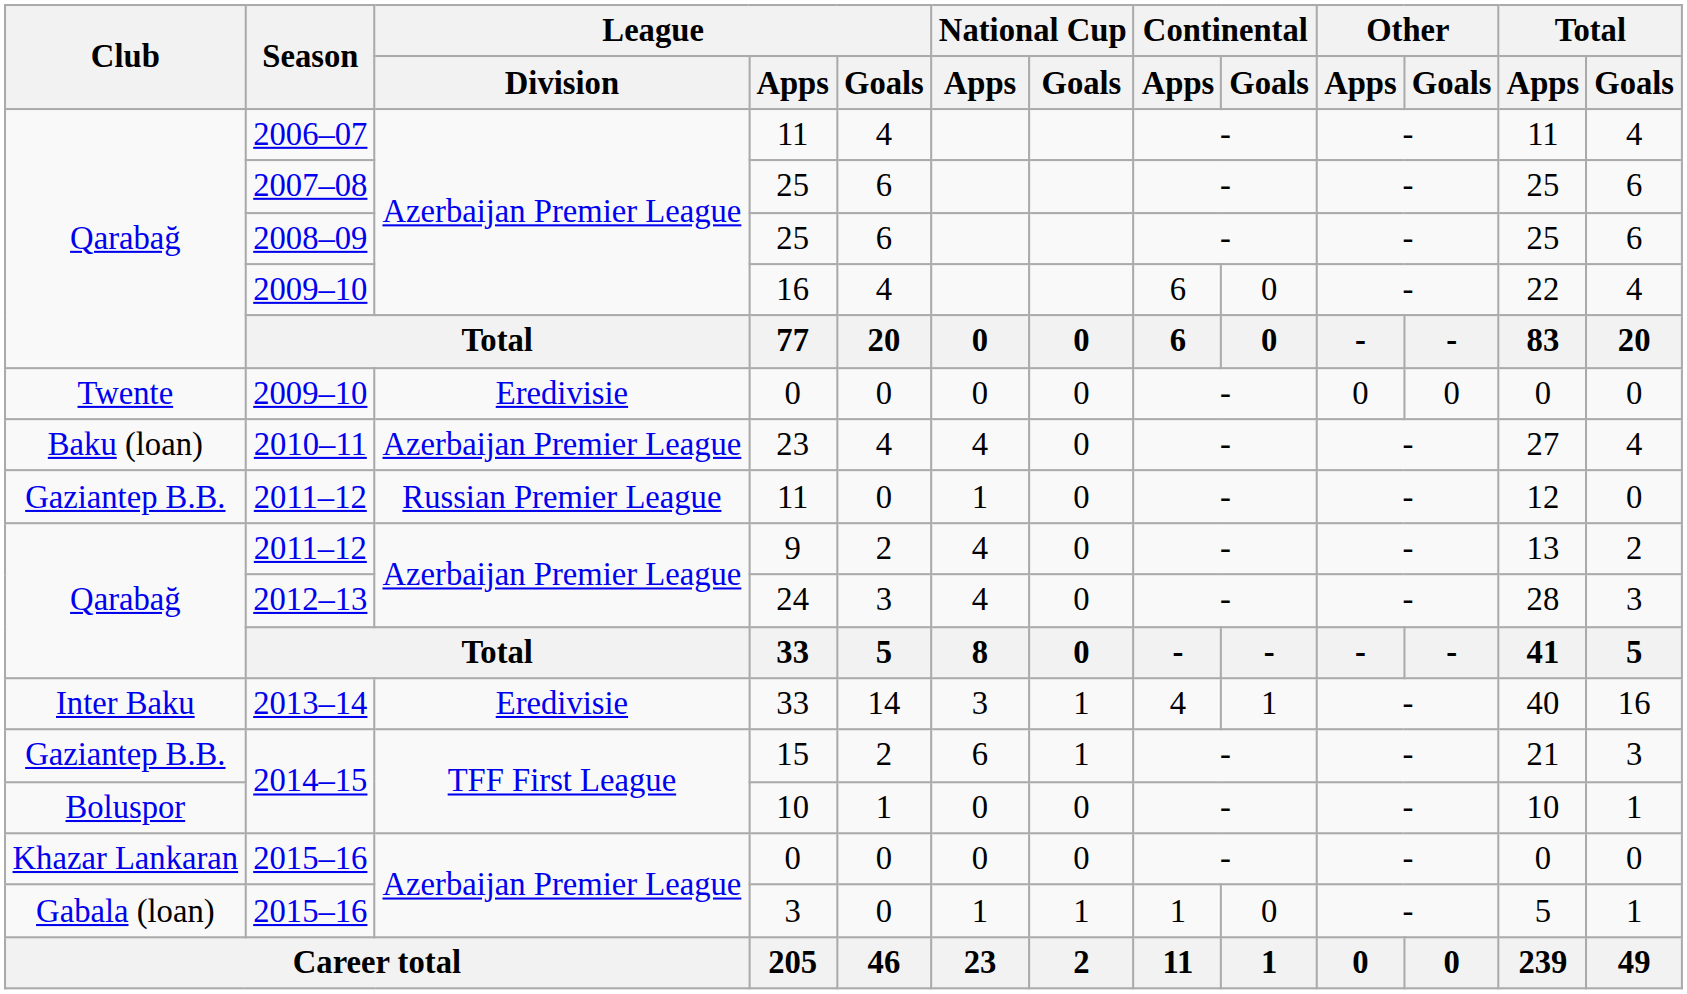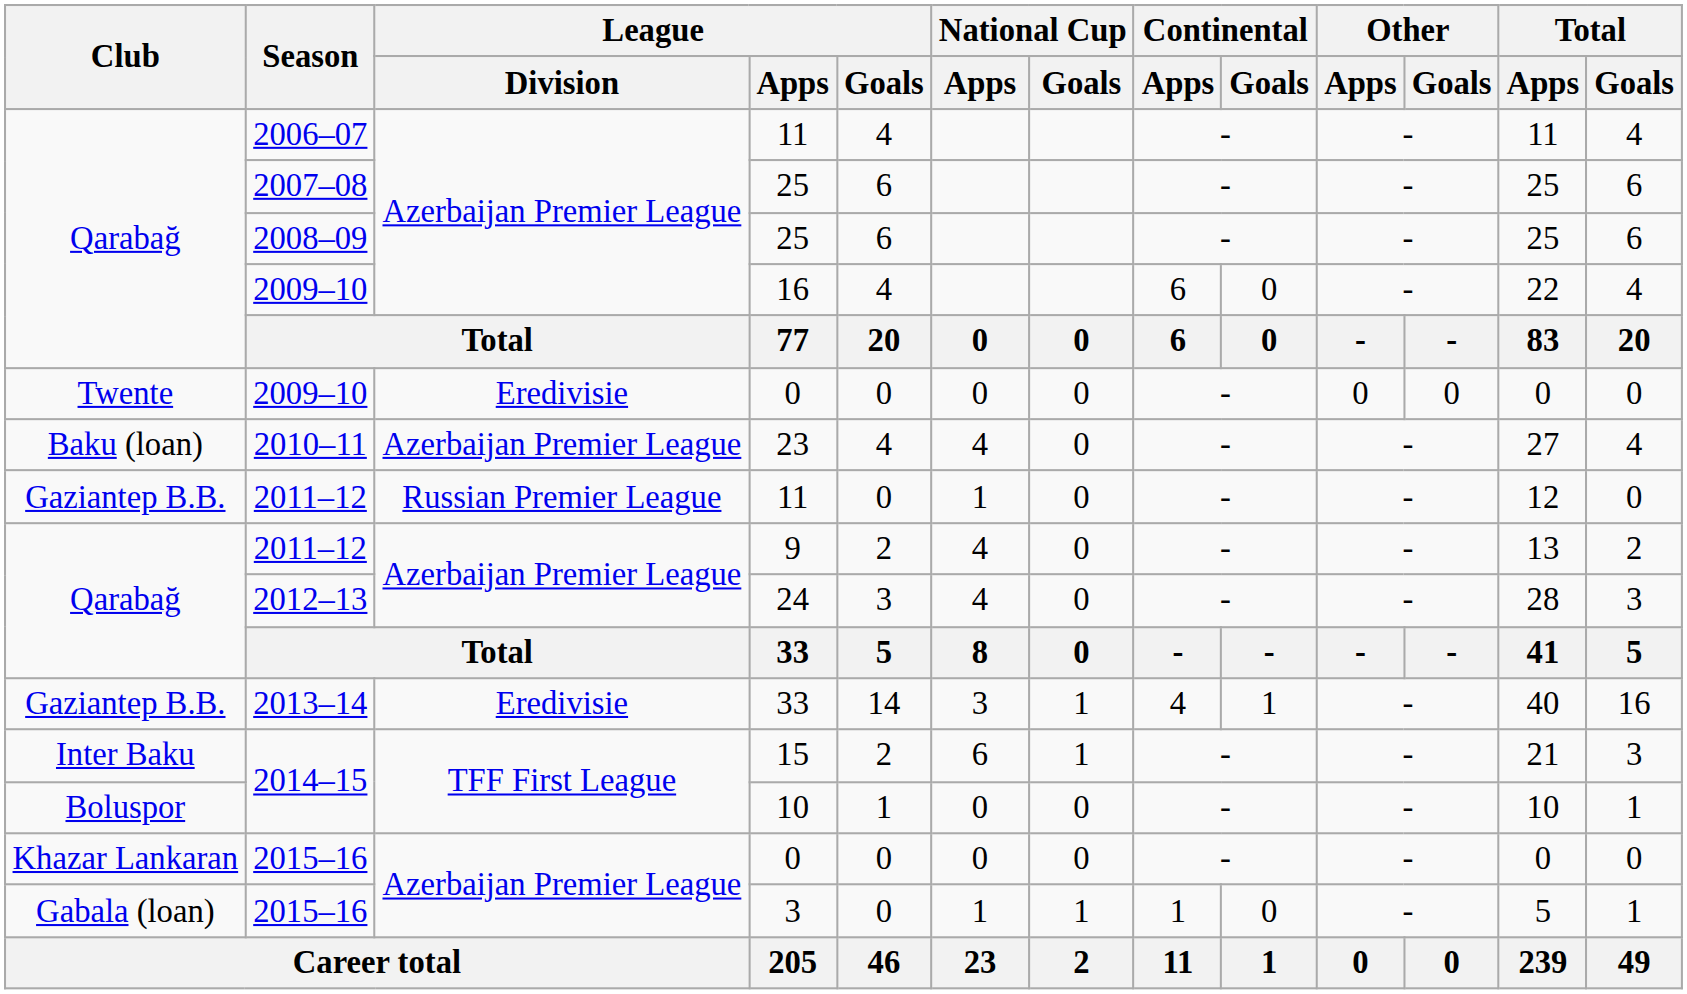 <table class="wikitable" style="text-align: center;">
 <tr>
 <th rowspan="2">Club</th>
 <th rowspan="2">Season</th>
 <th colspan="3">League</th>
 <th colspan="2">National Cup</th>
 <th colspan="2">Continental</th>
 <th colspan="2">Other</th>
 <th colspan="2">Total</th>
 </tr>
 <tr>
 <th>Division</th>
 <th>Apps</th>
 <th>Goals</th>
 <th>Apps</th>
 <th>Goals</th>
 <th>Apps</th>
 <th>Goals</th>
 <th>Apps</th>
 <th>Goals</th>
 <th>Apps</th>
 <th>Goals</th>
 </tr>
 <tr>
 <td rowspan="5" valign="center"><a href='#'>Qarabağ</a></td>
 <td><a href='#'>2006–07</a></td>
 <td rowspan="4" valign="center"><a href='#'>Azerbaijan Premier League</a></td>
 <td>11</td>
 <td>4</td>
 <td></td>
 <td></td>
 <td colspan="2">-</td>
 <td colspan="2">-</td>
 <td>11</td>
 <td>4</td>
 </tr>
 <tr>
 <td><a href='#'>2007–08</a></td>
 <td>25</td>
 <td>6</td>
 <td></td>
 <td></td>
 <td colspan="2">-</td>
 <td colspan="2">-</td>
 <td>25</td>
 <td>6</td>
 </tr>
 <tr>
 <td><a href='#'>2008–09</a></td>
 <td>25</td>
 <td>6</td>
 <td></td>
 <td></td>
 <td colspan="2">-</td>
 <td colspan="2">-</td>
 <td>25</td>
 <td>6</td>
 </tr>
 <tr>
 <td><a href='#'>2009–10</a></td>
 <td>16</td>
 <td>4</td>
 <td></td>
 <td></td>
 <td>6</td>
 <td>0</td>
 <td colspan="2">-</td>
 <td>22</td>
 <td>4</td>
 </tr>
 <tr>
 <th colspan="2">Total</th>
 <th>77</th>
 <th>20</th>
 <th>0</th>
 <th>0</th>
 <th>6</th>
 <th>0</th>
 <th>-</th>
 <th>-</th>
 <th>83</th>
 <th>20</th>
 </tr>
 <tr>
 <td valign="center"><a href='#'>Twente</a></td>
 <td><a href='#'>2009–10</a></td>
 <td><a href='#'>Eredivisie</a></td>
 <td>0</td>
 <td>0</td>
 <td>0</td>
 <td>0</td>
 <td colspan="2">-</td>
 <td>0</td>
 <td>0</td>
 <td>0</td>
 <td>0</td>
 </tr>
 <tr>
 <td valign="center"><a href='#'>Baku</a> (loan)</td>
 <td><a href='#'>2010–11</a></td>
 <td><a href='#'>Azerbaijan Premier League</a></td>
 <td>23</td>
 <td>4</td>
 <td>4</td>
 <td>0</td>
 <td colspan="2">-</td>
 <td colspan="2">-</td>
 <td>27</td>
 <td>4</td>
 </tr>
 <tr>
 <td valign="center"><a href='#'>Gaziantep B.B.</a></td>
 <td><a href='#'>2011–12</a></td>
 <td><a href='#'>Russian Premier League</a></td>
 <td>11</td>
 <td>0</td>
 <td>1</td>
 <td>0</td>
 <td colspan="2">-</td>
 <td colspan="2">-</td>
 <td>12</td>
 <td>0</td>
 </tr>
 <tr>
 <td rowspan="3" valign="center"><a href='#'>Qarabağ</a></td>
 <td><a href='#'>2011–12</a></td>
 <td rowspan="2" valign="center"><a href='#'>Azerbaijan Premier League</a></td>
 <td>9</td>
 <td>2</td>
 <td>4</td>
 <td>0</td>
 <td colspan="2">-</td>
 <td colspan="2">-</td>
 <td>13</td>
 <td>2</td>
 </tr>
 <tr>
 <td><a href='#'>2012–13</a></td>
 <td>24</td>
 <td>3</td>
 <td>4</td>
 <td>0</td>
 <td colspan="2">-</td>
 <td colspan="2">-</td>
 <td>28</td>
 <td>3</td>
 </tr>
 <tr>
 <th colspan="2">Total</th>
 <th>33</th>
 <th>5</th>
 <th>8</th>
 <th>0</th>
 <th>-</th>
 <th>-</th>
 <th>-</th>
 <th>-</th>
 <th>41</th>
 <th>5</th>
 </tr>
 <tr>
-<td valign="center"><a href='#'>Inter Baku</a></td>
+<td valign="center"><a href='#'>Gaziantep B.B.</a></td>
 <td><a href='#'>2013–14</a></td>
 <td><a href='#'>Eredivisie</a></td>
 <td>33</td>
 <td>14</td>
 <td>3</td>
 <td>1</td>
 <td>4</td>
 <td>1</td>
 <td colspan="2">-</td>
 <td>40</td>
 <td>16</td>
 </tr>
 <tr>
-<td valign="center"><a href='#'>Gaziantep B.B.</a></td>
+<td valign="center"><a href='#'>Inter Baku</a></td>
 <td rowspan="2" valign="center"><a href='#'>2014–15</a></td>
 <td rowspan="2" valign="center"><a href='#'>TFF First League</a></td>
 <td>15</td>
 <td>2</td>
 <td>6</td>
 <td>1</td>
 <td colspan="2">-</td>
 <td colspan="2">-</td>
 <td>21</td>
 <td>3</td>
 </tr>
 <tr>
 <td valign="center"><a href='#'>Boluspor</a></td>
 <td>10</td>
 <td>1</td>
 <td>0</td>
 <td>0</td>
 <td colspan="2">-</td>
 <td colspan="2">-</td>
 <td>10</td>
 <td>1</td>
 </tr>
 <tr>
 <td valign="center"><a href='#'>Khazar Lankaran</a></td>
 <td><a href='#'>2015–16</a></td>
 <td rowspan="2" valign="center"><a href='#'>Azerbaijan Premier League</a></td>
 <td>0</td>
 <td>0</td>
 <td>0</td>
 <td>0</td>
 <td colspan="2">-</td>
 <td colspan="2">-</td>
 <td>0</td>
 <td>0</td>
 </tr>
 <tr>
 <td valign="center"><a href='#'>Gabala</a> (loan)</td>
 <td><a href='#'>2015–16</a></td>
 <td>3</td>
 <td>0</td>
 <td>1</td>
 <td>1</td>
 <td>1</td>
 <td>0</td>
 <td colspan="2">-</td>
 <td>5</td>
 <td>1</td>
 </tr>
 <tr>
 <th colspan="3">Career total</th>
 <th>205</th>
 <th>46</th>
 <th>23</th>
 <th>2</th>
 <th>11</th>
 <th>1</th>
 <th>0</th>
 <th>0</th>
 <th>239</th>
 <th>49</th>
 </tr>
 </table>
